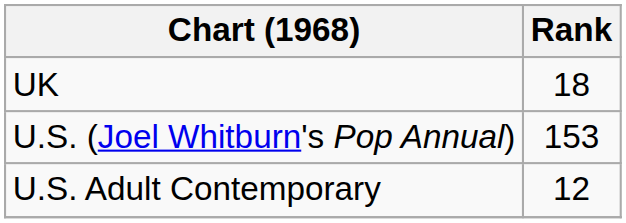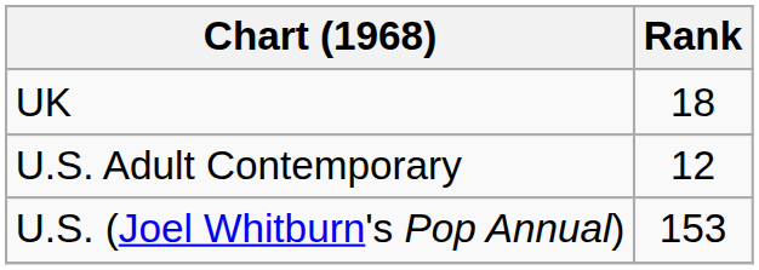 <table class="wikitable">
 <tr>
 <th>Chart (1968)</th>
 <th style="text-align:center;">Rank</th>
 </tr>
 <tr>
 <td>UK</td>
 <td style="text-align:center;">18</td>
 </tr>
 <tr>
+<td>U.S. Adult Contemporary</td>
+<td style="text-align:center;">12</td>
+</tr>
+<tr>
 <td>U.S. (<a href='#'>Joel Whitburn</a>'s <em>Pop Annual</em>)</td>
 <td style="text-align:center;">153</td>
 </tr>
 <tr>
-<td>U.S. Adult Contemporary</td>
-<td style="text-align:center;">12</td>
-</tr>
-<tr>
 </tr>
 </table>
